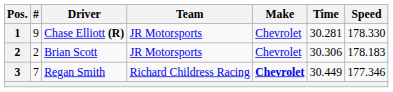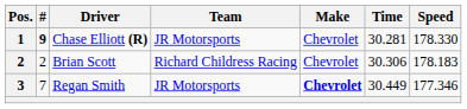 <table class="wikitable" style="font-size:95%">
 <tr>
 <th>Pos.</th>
 <th>#</th>
 <th>Driver</th>
 <th>Team</th>
 <th>Make</th>
 <th>Time</th>
 <th>Speed</th>
 </tr>
 <tr>
 <th>1</th>
-<td>9</td>
+<td><strong>9</strong></td>
 <td><a href='#'>Chase Elliott</a> <strong>(R)</strong></td>
 <td><a href='#'>JR Motorsports</a></td>
 <td><a href='#'>Chevrolet</a></td>
 <td>30.281</td>
 <td>178.330</td>
 </tr>
 <tr>
 <th>2</th>
 <td>2</td>
 <td><a href='#'>Brian Scott</a></td>
-<td><a href='#'>JR Motorsports</a></td>
+<td><a href='#'>Richard Childress Racing</a></td>
 <td><a href='#'>Chevrolet</a></td>
 <td>30.306</td>
 <td>178.183</td>
 </tr>
 <tr>
 <th>3</th>
 <td>7</td>
 <td><a href='#'>Regan Smith</a></td>
-<td><a href='#'>Richard Childress Racing</a></td>
+<td><a href='#'>JR Motorsports</a></td>
 <td><strong><a href='#'>Chevrolet</a></strong></td>
 <td>30.449</td>
 <td>177.346</td>
 </tr>
 <tr>
 <th colspan="7"></th>
 </tr>
 </table>
